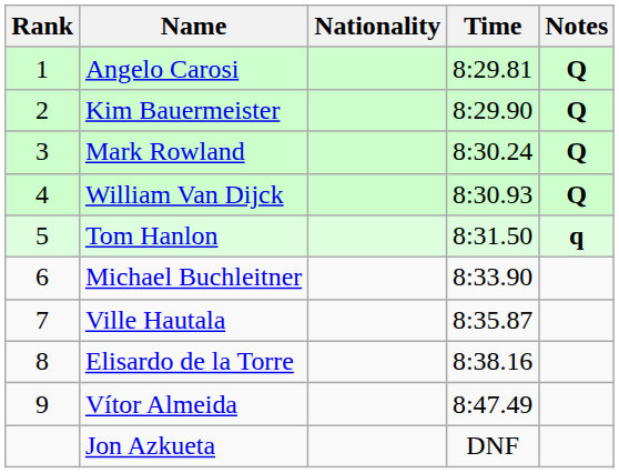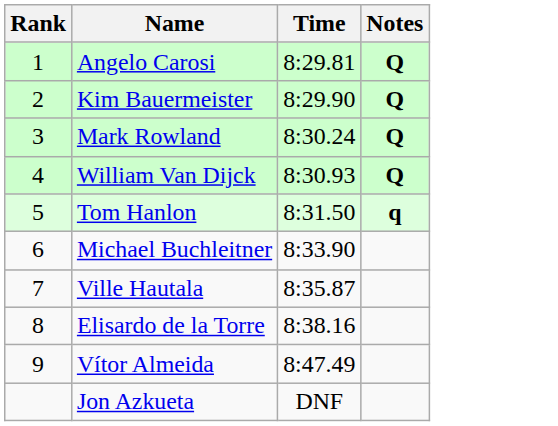 <table class="wikitable sortable" style="text-align:center">
 <tr>
 <th>Rank</th>
 <th>Name</th>
-<th>Nationality</th>
 <th>Time</th>
 <th>Notes</th>
 </tr>
 <tr bgcolor=ccffcc>
 <td>1</td>
 <td align=left><a href='#'>Angelo Carosi</a></td>
-<td align=left></td>
 <td>8:29.81</td>
 <td><strong>Q</strong></td>
 </tr>
 <tr bgcolor=ccffcc>
 <td>2</td>
 <td align=left><a href='#'>Kim Bauermeister</a></td>
-<td align=left></td>
 <td>8:29.90</td>
 <td><strong>Q</strong></td>
 </tr>
 <tr bgcolor=ccffcc>
 <td>3</td>
 <td align=left><a href='#'>Mark Rowland</a></td>
-<td align=left></td>
 <td>8:30.24</td>
 <td><strong>Q</strong></td>
 </tr>
 <tr bgcolor=ccffcc>
 <td>4</td>
 <td align=left><a href='#'>William Van Dijck</a></td>
-<td align=left></td>
 <td>8:30.93</td>
 <td><strong>Q</strong></td>
 </tr>
 <tr bgcolor=ddffdd>
 <td>5</td>
 <td align=left><a href='#'>Tom Hanlon</a></td>
-<td align=left></td>
 <td>8:31.50</td>
 <td><strong>q</strong></td>
 </tr>
 <tr>
 <td>6</td>
 <td align=left><a href='#'>Michael Buchleitner</a></td>
-<td align=left></td>
 <td>8:33.90</td>
 <td></td>
 </tr>
 <tr>
 <td>7</td>
 <td align=left><a href='#'>Ville Hautala</a></td>
-<td align=left></td>
 <td>8:35.87</td>
 <td></td>
 </tr>
 <tr>
 <td>8</td>
 <td align=left><a href='#'>Elisardo de la Torre</a></td>
-<td align=left></td>
 <td>8:38.16</td>
 <td></td>
 </tr>
 <tr>
 <td>9</td>
 <td align=left><a href='#'>Vítor Almeida</a></td>
-<td align=left></td>
 <td>8:47.49</td>
 <td></td>
 </tr>
 <tr>
 <td></td>
 <td align=left><a href='#'>Jon Azkueta</a></td>
-<td align=left></td>
 <td>DNF</td>
 <td></td>
 </tr>
 </table>
